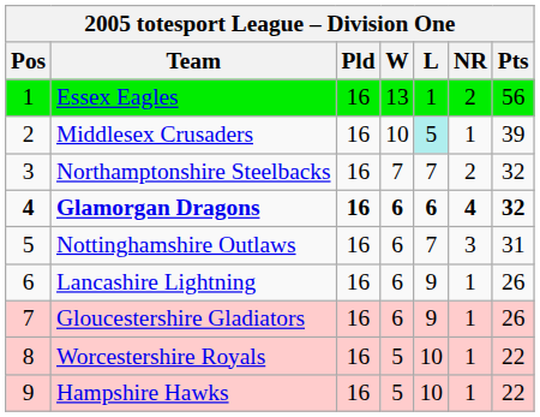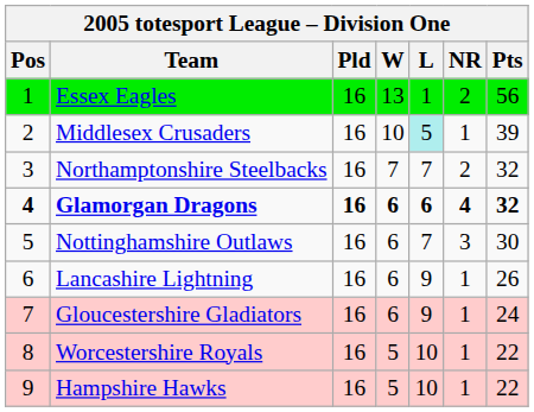 <table class="wikitable" style="text-align:center">
 <tr>
 <th colspan="7">2005 totesport League – Division One</th>
 </tr>
 <tr bgcolor="#efefef">
 <th>Pos</th>
 <th>Team</th>
 <th>Pld</th>
 <th>W</th>
 <th>L</th>
 <th>NR</th>
 <th>Pts</th>
 </tr>
 <tr bgcolor="#00ed00">
 <td>1</td>
 <td style="text-align:left"><a href='#'>Essex Eagles</a></td>
 <td>16</td>
 <td>13</td>
 <td>1</td>
 <td>2</td>
 <td>56</td>
 </tr>
 <tr>
 <td>2</td>
 <td style="text-align:left"><a href='#'>Middlesex Crusaders</a></td>
 <td>16</td>
 <td>10</td>
 <td style="background: paleturquoise;">5</td>
 <td>1</td>
 <td>39</td>
 </tr>
 <tr>
 <td>3</td>
 <td style="text-align:left"><a href='#'>Northamptonshire Steelbacks</a></td>
 <td>16</td>
 <td>7</td>
 <td>7</td>
 <td>2</td>
 <td>32</td>
 </tr>
 <tr>
 <td><strong>4</strong></td>
 <td style="text-align:left"><strong><a href='#'>Glamorgan Dragons</a></strong></td>
 <td><strong>16</strong></td>
 <td><strong>6</strong></td>
 <td><strong>6</strong></td>
 <td><strong>4</strong></td>
 <td><strong>32</strong></td>
 </tr>
 <tr>
 <td>5</td>
 <td style="text-align:left"><a href='#'>Nottinghamshire Outlaws</a></td>
 <td>16</td>
 <td>6</td>
 <td>7</td>
 <td>3</td>
-<td>31</td>
+<td>30</td>
 </tr>
 <tr>
 <td>6</td>
 <td style="text-align:left"><a href='#'>Lancashire Lightning</a></td>
 <td>16</td>
 <td>6</td>
 <td>9</td>
 <td>1</td>
 <td>26</td>
 </tr>
 <tr bgcolor="#ffcccc">
 <td>7</td>
 <td style="text-align:left"><a href='#'>Gloucestershire Gladiators</a></td>
 <td>16</td>
 <td>6</td>
 <td>9</td>
 <td>1</td>
-<td>26</td>
+<td>24</td>
 </tr>
 <tr bgcolor="#ffcccc">
 <td>8</td>
 <td style="text-align:left"><a href='#'>Worcestershire Royals</a></td>
 <td>16</td>
 <td>5</td>
 <td>10</td>
 <td>1</td>
 <td>22</td>
 </tr>
 <tr bgcolor="#ffcccc">
 <td>9</td>
 <td style="text-align:left"><a href='#'>Hampshire Hawks</a></td>
 <td>16</td>
 <td>5</td>
 <td>10</td>
 <td>1</td>
 <td>22</td>
 </tr>
 </table>
